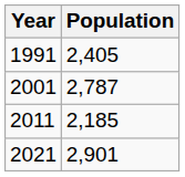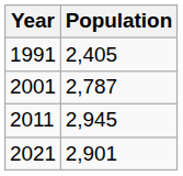 <table class="wikitable">
 <tr>
 <th>Year</th>
 <th>Population</th>
 </tr>
 <tr>
 <td>1991</td>
 <td>2,405</td>
 </tr>
 <tr>
 <td>2001</td>
 <td>2,787</td>
 </tr>
 <tr>
 <td>2011</td>
-<td>2,185</td>
+<td>2,945</td>
 </tr>
 <tr>
 <td>2021</td>
 <td>2,901</td>
 </tr>
 </table>
